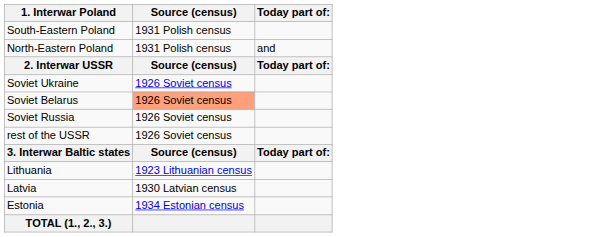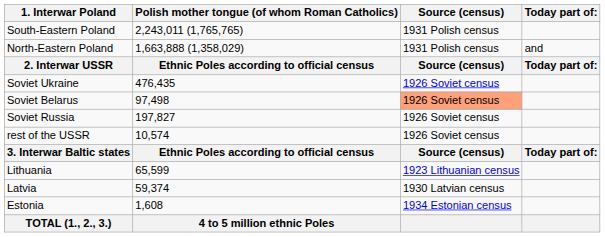 <table class="wikitable">
 <tr>
 <th>1. Interwar Poland</th>
+<th>Polish mother tongue (of whom Roman Catholics)</th>
 <th>Source (census)</th>
 <th>Today part of:</th>
 </tr>
 <tr>
 <td>South-Eastern Poland</td>
+<td>2,243,011 (1,765,765)</td>
 <td>1931 Polish census</td>
 <td></td>
 </tr>
 <tr>
 <td>North-Eastern Poland</td>
+<td>1,663,888 (1,358,029)</td>
 <td>1931 Polish census</td>
 <td> and </td>
 </tr>
 <tr>
 <th>2. Interwar USSR</th>
+<th>Ethnic Poles according to official census</th>
 <th>Source (census)</th>
 <th>Today part of:</th>
 </tr>
 <tr>
 <td>Soviet Ukraine</td>
+<td>476,435</td>
 <td><a href='#'>1926 Soviet census</a></td>
 <td></td>
 </tr>
 <tr>
 <td>Soviet Belarus</td>
+<td>97,498</td>
 <td style="background: lightsalmon;">1926 Soviet census</td>
 <td></td>
 </tr>
 <tr>
 <td>Soviet Russia</td>
+<td>197,827</td>
 <td>1926 Soviet census</td>
 <td></td>
 </tr>
 <tr>
 <td>rest of the USSR</td>
+<td>10,574</td>
 <td>1926 Soviet census</td>
 <td></td>
 </tr>
 <tr>
 <th>3. Interwar Baltic states</th>
+<th>Ethnic Poles according to official census</th>
 <th>Source (census)</th>
 <th>Today part of:</th>
 </tr>
 <tr>
 <td>Lithuania</td>
+<td>65,599</td>
 <td><a href='#'>1923 Lithuanian census</a></td>
 <td></td>
 </tr>
 <tr>
 <td>Latvia</td>
+<td>59,374</td>
 <td>1930 Latvian census</td>
 <td></td>
 </tr>
 <tr>
 <td>Estonia</td>
+<td>1,608</td>
 <td><a href='#'>1934 Estonian census</a></td>
 <td></td>
 </tr>
 <tr>
 <th>TOTAL (1., 2., 3.)</th>
+<th>4 to 5 million ethnic Poles</th>
 <th></th>
 <th></th>
 </tr>
 </table>
